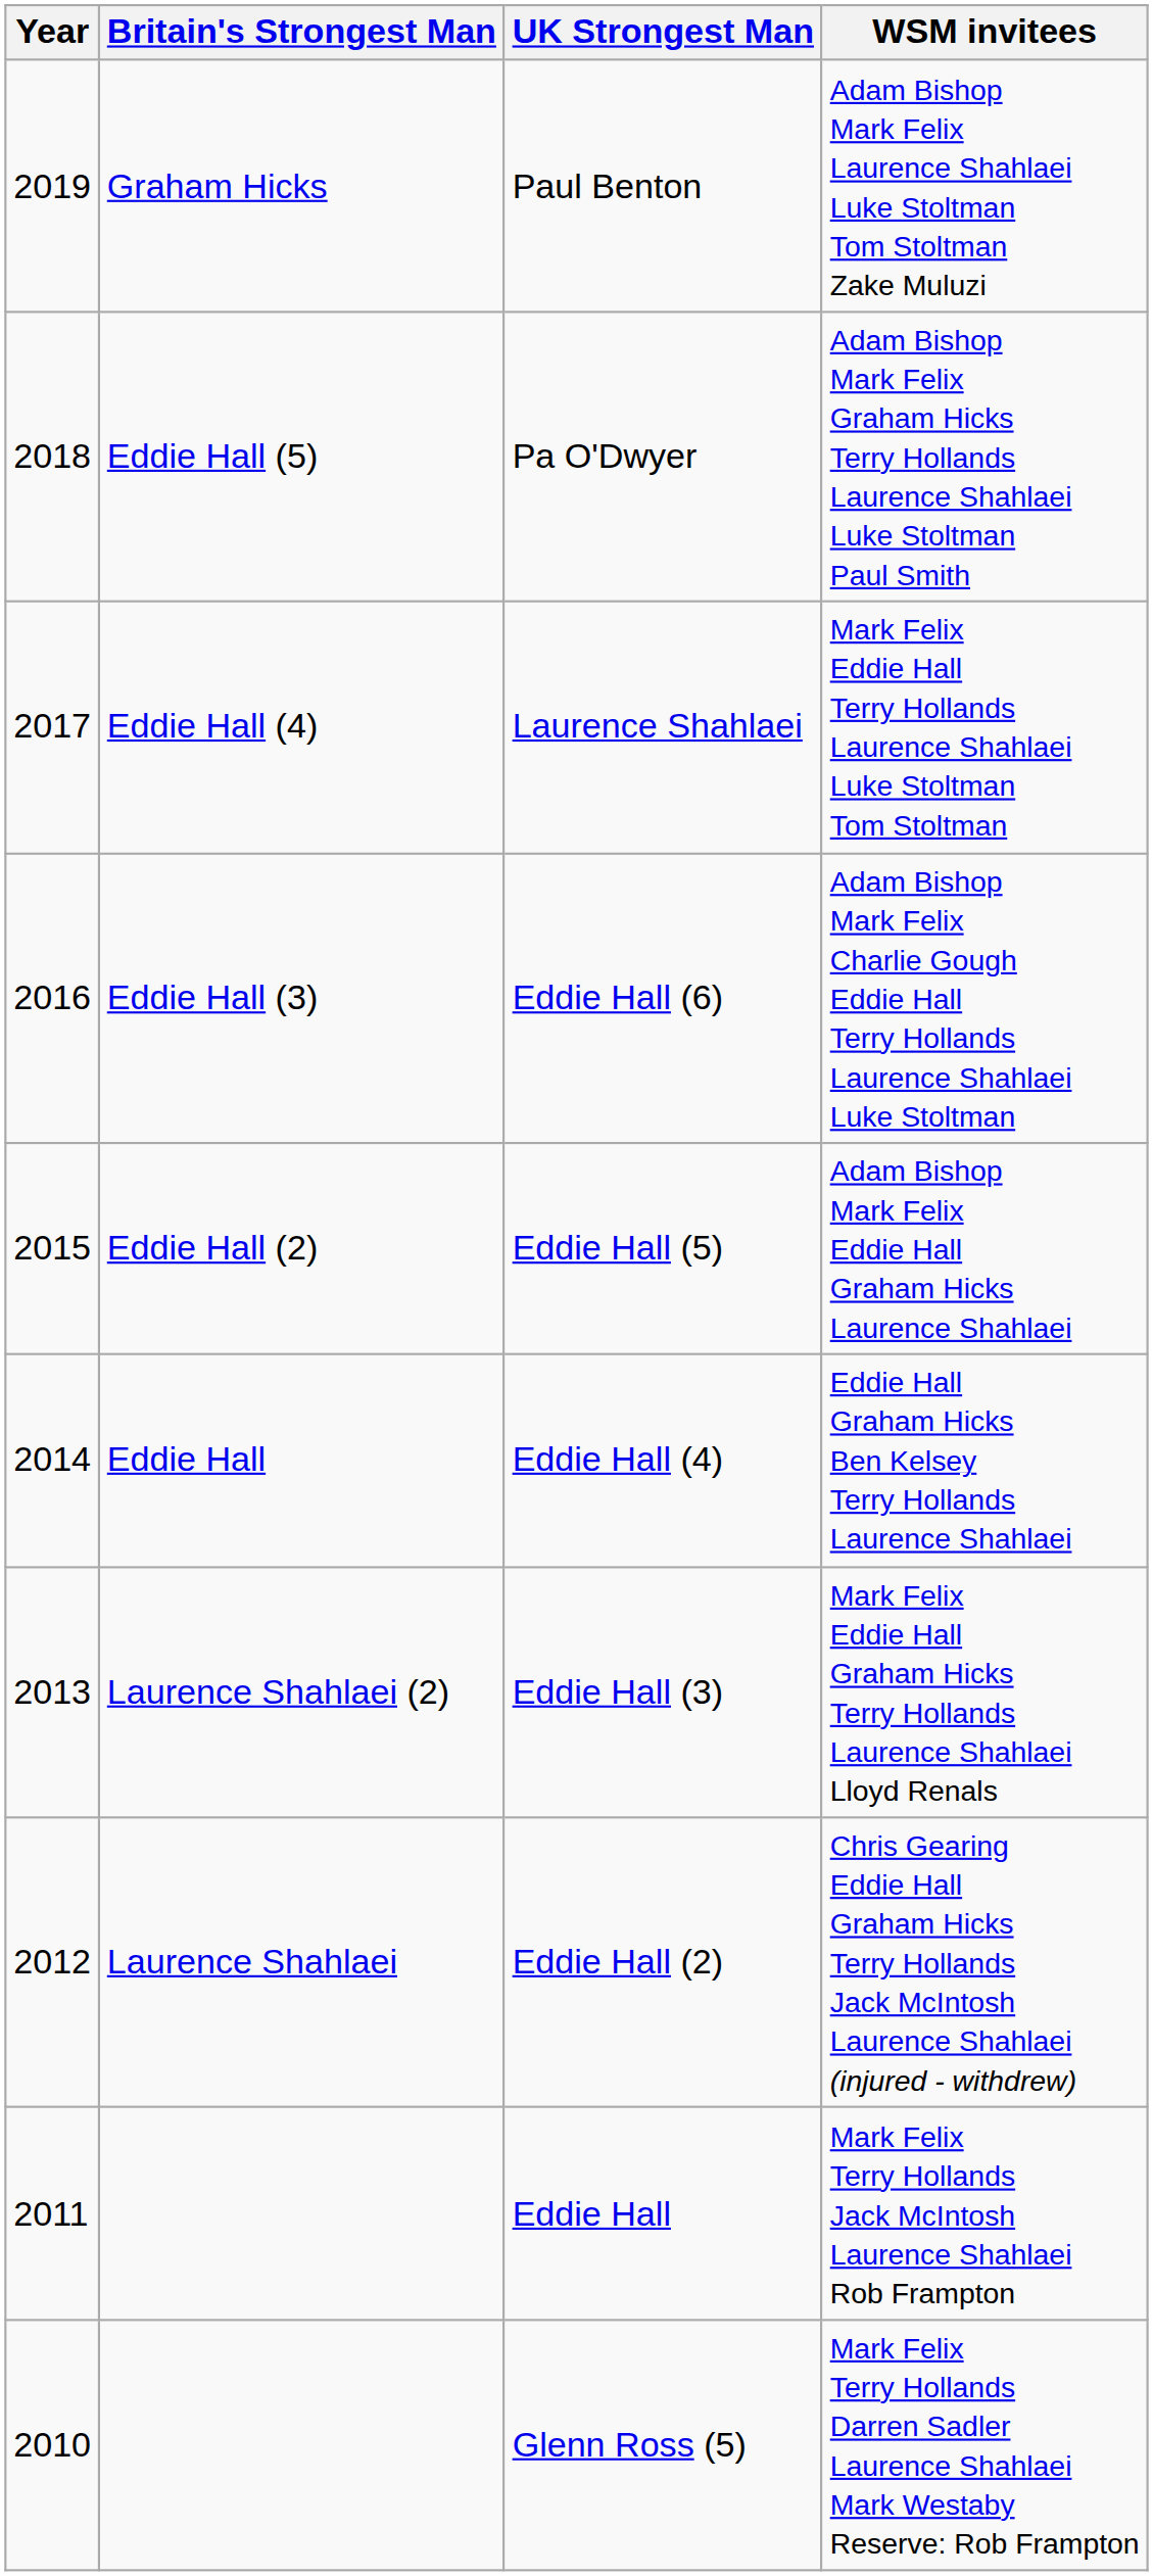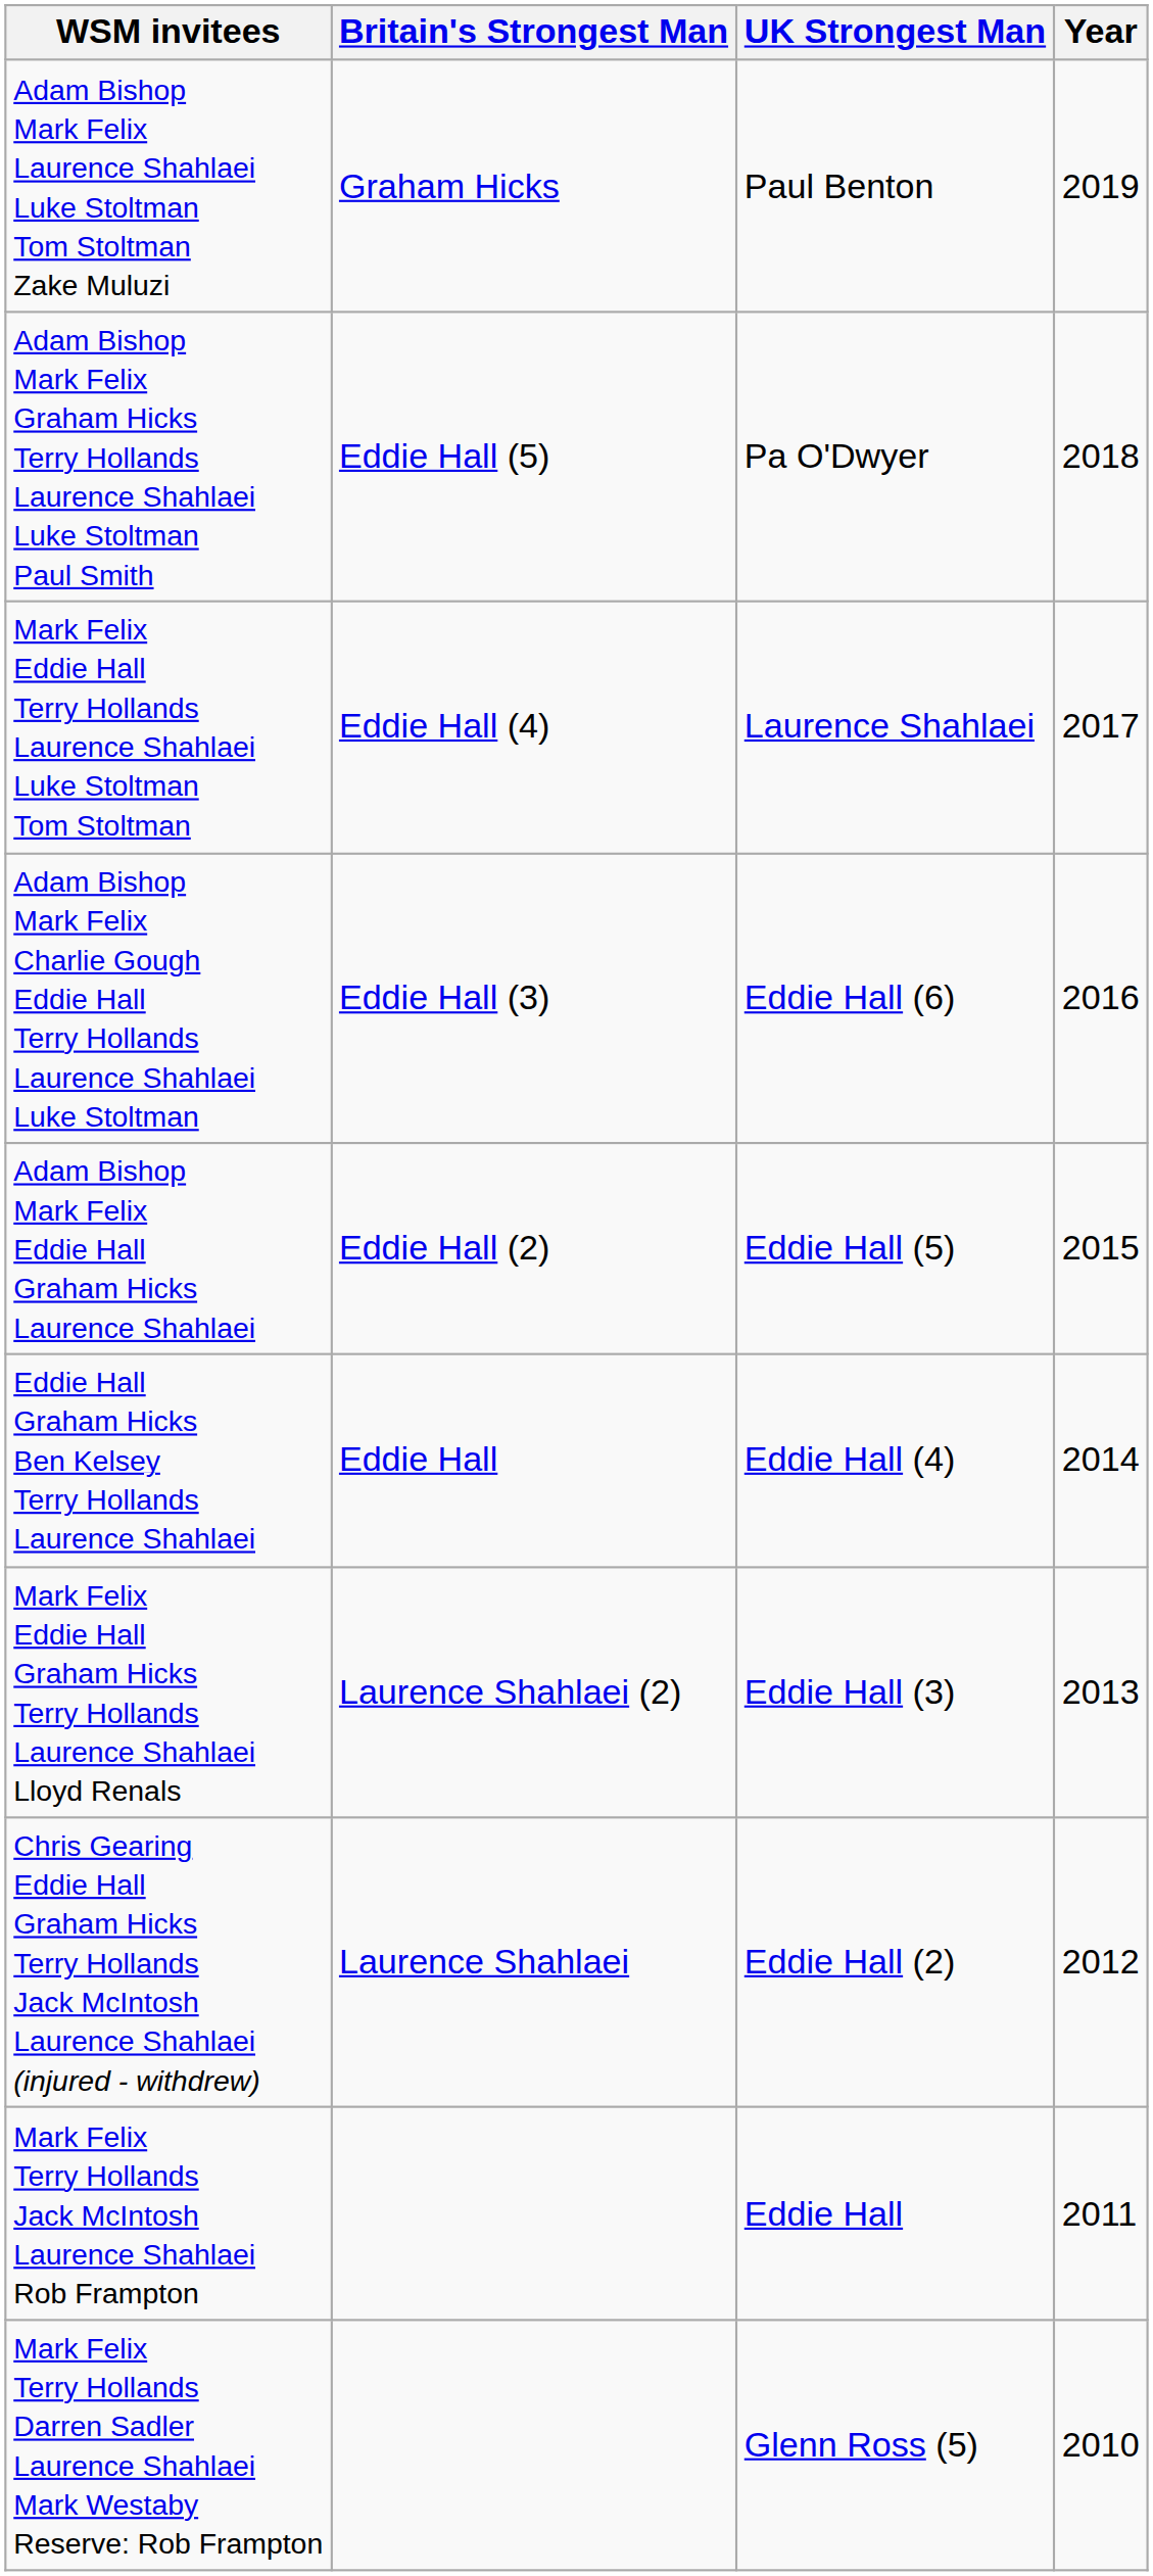 <table class="sortable wikitable" style="margin:auto">
 <tr>
-<th>Year</th>
+<th>WSM invitees</th>
 <th><a href='#'>Britain's Strongest Man</a></th>
 <th><a href='#'>UK Strongest Man</a></th>
-<th>WSM invitees</th>
+<th>Year</th>
 </tr>
 <tr>
-<td>2019</td>
+<td><small><a href='#'>Adam Bishop</a><br><a href='#'>Mark Felix</a><br><a href='#'>Laurence Shahlaei</a><br><a href='#'>Luke Stoltman</a><br><a href='#'>Tom Stoltman</a><br>Zake Muluzi</small></td>
 <td> <a href='#'>Graham Hicks</a></td>
 <td> Paul Benton</td>
-<td><small><a href='#'>Adam Bishop</a><br><a href='#'>Mark Felix</a><br><a href='#'>Laurence Shahlaei</a><br><a href='#'>Luke Stoltman</a><br><a href='#'>Tom Stoltman</a><br>Zake Muluzi</small></td>
+<td>2019</td>
 </tr>
 <tr>
-<td>2018</td>
+<td><small><a href='#'>Adam Bishop</a><br><a href='#'>Mark Felix</a><br><a href='#'>Graham Hicks</a><br><a href='#'>Terry Hollands</a><br><a href='#'>Laurence Shahlaei</a><br><a href='#'>Luke Stoltman</a><br><a href='#'>Paul Smith</a></small></td>
 <td> <a href='#'>Eddie Hall</a> (5)</td>
 <td> Pa O'Dwyer</td>
-<td><small><a href='#'>Adam Bishop</a><br><a href='#'>Mark Felix</a><br><a href='#'>Graham Hicks</a><br><a href='#'>Terry Hollands</a><br><a href='#'>Laurence Shahlaei</a><br><a href='#'>Luke Stoltman</a><br><a href='#'>Paul Smith</a></small></td>
+<td>2018</td>
 </tr>
 <tr>
-<td>2017</td>
+<td><small><a href='#'>Mark Felix</a><br><a href='#'>Eddie Hall</a><br><a href='#'>Terry Hollands</a><br><a href='#'>Laurence Shahlaei</a><br><a href='#'>Luke Stoltman</a><br><a href='#'>Tom Stoltman</a></small></td>
 <td> <a href='#'>Eddie Hall</a> (4)</td>
 <td> <a href='#'>Laurence Shahlaei</a></td>
-<td><small><a href='#'>Mark Felix</a><br><a href='#'>Eddie Hall</a><br><a href='#'>Terry Hollands</a><br><a href='#'>Laurence Shahlaei</a><br><a href='#'>Luke Stoltman</a><br><a href='#'>Tom Stoltman</a></small></td>
+<td>2017</td>
 </tr>
 <tr>
-<td>2016</td>
+<td><small><a href='#'>Adam Bishop</a><br><a href='#'>Mark Felix</a><br><a href='#'>Charlie Gough</a><br><a href='#'>Eddie Hall</a><br><a href='#'>Terry Hollands</a><br><a href='#'>Laurence Shahlaei</a><br><a href='#'>Luke Stoltman</a></small></td>
 <td> <a href='#'>Eddie Hall</a> (3)</td>
 <td> <a href='#'>Eddie Hall</a> (6)</td>
-<td><small><a href='#'>Adam Bishop</a><br><a href='#'>Mark Felix</a><br><a href='#'>Charlie Gough</a><br><a href='#'>Eddie Hall</a><br><a href='#'>Terry Hollands</a><br><a href='#'>Laurence Shahlaei</a><br><a href='#'>Luke Stoltman</a></small></td>
+<td>2016</td>
 </tr>
 <tr>
-<td>2015</td>
+<td><small><a href='#'>Adam Bishop</a><br><a href='#'>Mark Felix</a><br><a href='#'>Eddie Hall</a><br><a href='#'>Graham Hicks</a><br><a href='#'>Laurence Shahlaei</a></small></td>
 <td> <a href='#'>Eddie Hall</a> (2)</td>
 <td> <a href='#'>Eddie Hall</a> (5)</td>
-<td><small><a href='#'>Adam Bishop</a><br><a href='#'>Mark Felix</a><br><a href='#'>Eddie Hall</a><br><a href='#'>Graham Hicks</a><br><a href='#'>Laurence Shahlaei</a></small></td>
+<td>2015</td>
 </tr>
 <tr>
-<td>2014</td>
+<td><small><a href='#'>Eddie Hall</a><br><a href='#'>Graham Hicks</a><br><a href='#'>Ben Kelsey</a><br><a href='#'>Terry Hollands</a><br><a href='#'>Laurence Shahlaei</a></small></td>
 <td> <a href='#'>Eddie Hall</a></td>
 <td> <a href='#'>Eddie Hall</a> (4)</td>
-<td><small><a href='#'>Eddie Hall</a><br><a href='#'>Graham Hicks</a><br><a href='#'>Ben Kelsey</a><br><a href='#'>Terry Hollands</a><br><a href='#'>Laurence Shahlaei</a></small></td>
+<td>2014</td>
 </tr>
 <tr>
-<td>2013</td>
+<td><small><a href='#'>Mark Felix</a><br><a href='#'>Eddie Hall</a><br><a href='#'>Graham Hicks</a><br><a href='#'>Terry Hollands</a><br><a href='#'>Laurence Shahlaei</a><br>Lloyd Renals</small></td>
 <td> <a href='#'>Laurence Shahlaei</a> (2)</td>
 <td> <a href='#'>Eddie Hall</a> (3)</td>
-<td><small><a href='#'>Mark Felix</a><br><a href='#'>Eddie Hall</a><br><a href='#'>Graham Hicks</a><br><a href='#'>Terry Hollands</a><br><a href='#'>Laurence Shahlaei</a><br>Lloyd Renals</small></td>
+<td>2013</td>
 </tr>
 <tr>
-<td>2012</td>
+<td><small><a href='#'>Chris Gearing</a><br><a href='#'>Eddie Hall</a><br><a href='#'>Graham Hicks</a><br><a href='#'>Terry Hollands</a><br><a href='#'>Jack McIntosh</a><br><a href='#'>Laurence Shahlaei</a><br><em>(injured - withdrew)</em></small></td>
 <td> <a href='#'>Laurence Shahlaei</a></td>
 <td> <a href='#'>Eddie Hall</a> (2)</td>
-<td><small><a href='#'>Chris Gearing</a><br><a href='#'>Eddie Hall</a><br><a href='#'>Graham Hicks</a><br><a href='#'>Terry Hollands</a><br><a href='#'>Jack McIntosh</a><br><a href='#'>Laurence Shahlaei</a><br><em>(injured - withdrew)</em></small></td>
+<td>2012</td>
 </tr>
 <tr>
-<td>2011</td>
+<td><small><a href='#'>Mark Felix</a><br><a href='#'>Terry Hollands</a><br><a href='#'>Jack McIntosh</a><br><a href='#'>Laurence Shahlaei</a><br>Rob Frampton</small></td>
 <td></td>
 <td> <a href='#'>Eddie Hall</a></td>
-<td><small><a href='#'>Mark Felix</a><br><a href='#'>Terry Hollands</a><br><a href='#'>Jack McIntosh</a><br><a href='#'>Laurence Shahlaei</a><br>Rob Frampton</small></td>
+<td>2011</td>
 </tr>
 <tr>
-<td>2010</td>
+<td><small><a href='#'>Mark Felix</a><br><a href='#'>Terry Hollands</a><br><a href='#'>Darren Sadler</a><br><a href='#'>Laurence Shahlaei</a><br><a href='#'>Mark Westaby</a><br>Reserve: Rob Frampton</small></td>
 <td></td>
 <td> <a href='#'>Glenn Ross</a> (5)</td>
-<td><small><a href='#'>Mark Felix</a><br><a href='#'>Terry Hollands</a><br><a href='#'>Darren Sadler</a><br><a href='#'>Laurence Shahlaei</a><br><a href='#'>Mark Westaby</a><br>Reserve: Rob Frampton</small></td>
+<td>2010</td>
 </tr>
 </table>
